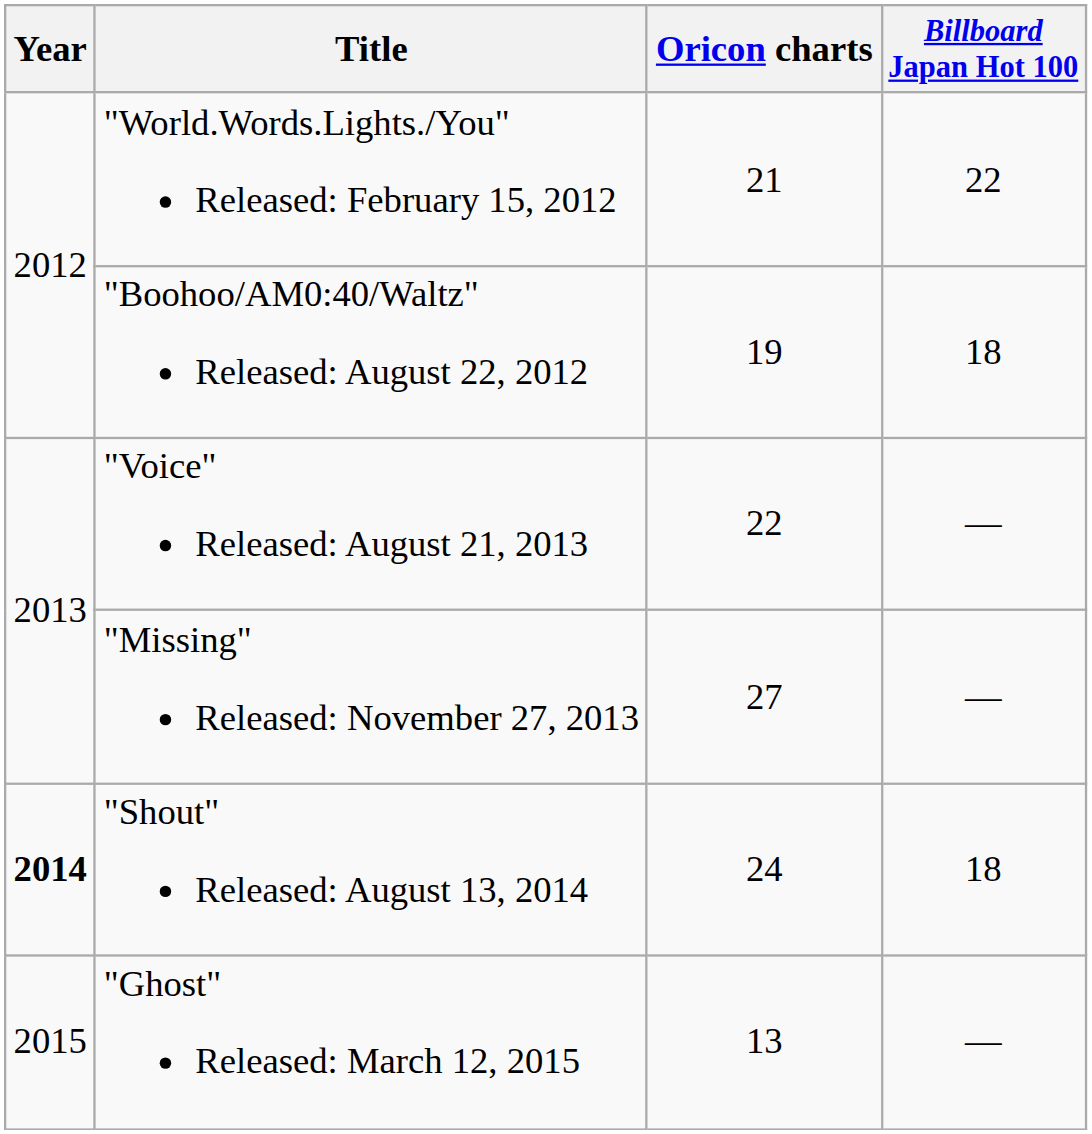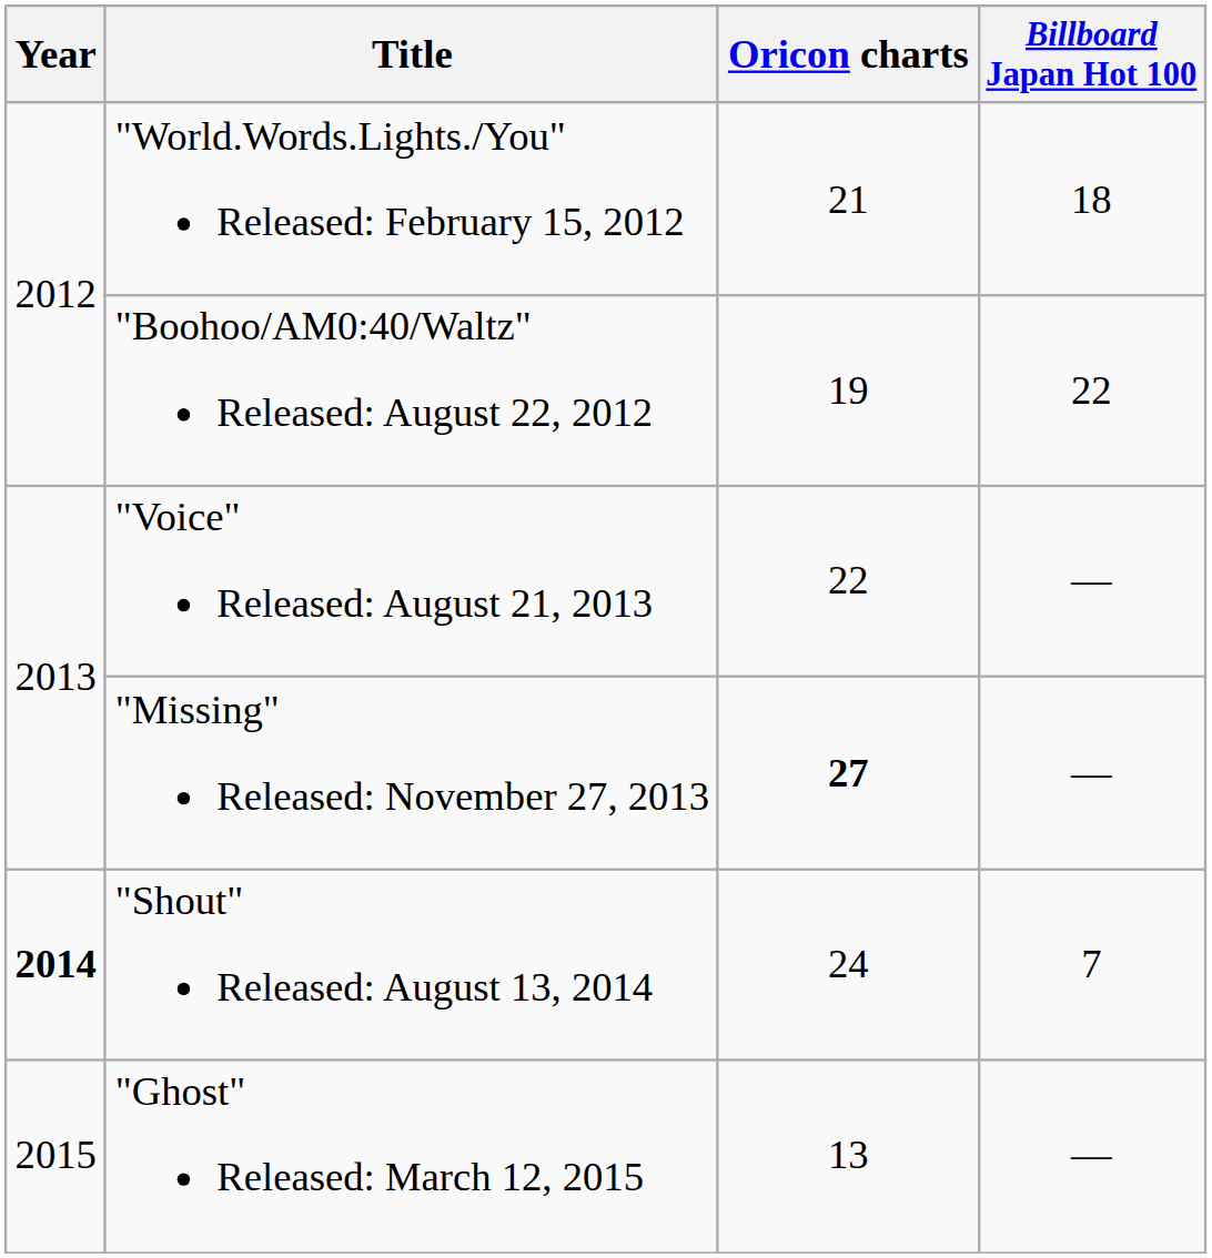 <table class="wikitable">
 <tr>
 <th>Year</th>
 <th>Title</th>
 <th><a href='#'>Oricon</a> charts</th>
 <th style="font-size:smaller;"><a href='#'><em>Billboard</em> <br>Japan Hot 100</a></th>
 </tr>
 <tr>
 <td rowspan="2">2012</td>
 <td>"World.Words.Lights./You"<br><ul><li>Released: February 15, 2012</li></ul></td>
 <td style="text-align:center;">21</td>
-<td style="text-align:center;">22</td>
+<td style="text-align:center;">18</td>
 </tr>
 <tr>
 <td>"Boohoo/AM0:40/Waltz"<br><ul><li>Released: August 22, 2012</li></ul></td>
 <td style="text-align:center;">19</td>
-<td style="text-align:center;">18</td>
+<td style="text-align:center;">22</td>
 </tr>
 <tr>
 <td rowspan="2">2013</td>
 <td>"Voice"<br><ul><li>Released: August 21, 2013</li></ul></td>
 <td style="text-align:center;">22</td>
 <td style="text-align:center;">—</td>
 </tr>
 <tr>
 <td>"Missing"<br><ul><li>Released: November 27, 2013</li></ul></td>
-<td style="text-align:center;">27</td>
+<td style="text-align:center;"><strong>27</strong></td>
 <td style="text-align:center;">—</td>
 </tr>
 <tr>
 <td><strong>2014</strong></td>
 <td>"Shout"<br><ul><li>Released: August 13, 2014</li></ul></td>
 <td style="text-align:center;">24</td>
-<td style="text-align:center;">18</td>
+<td style="text-align:center;">7</td>
 </tr>
 <tr>
 <td>2015</td>
 <td>"Ghost"<br><ul><li>Released: March 12, 2015</li></ul></td>
 <td style="text-align:center;">13</td>
 <td style="text-align:center;">—</td>
 </tr>
 </table>
